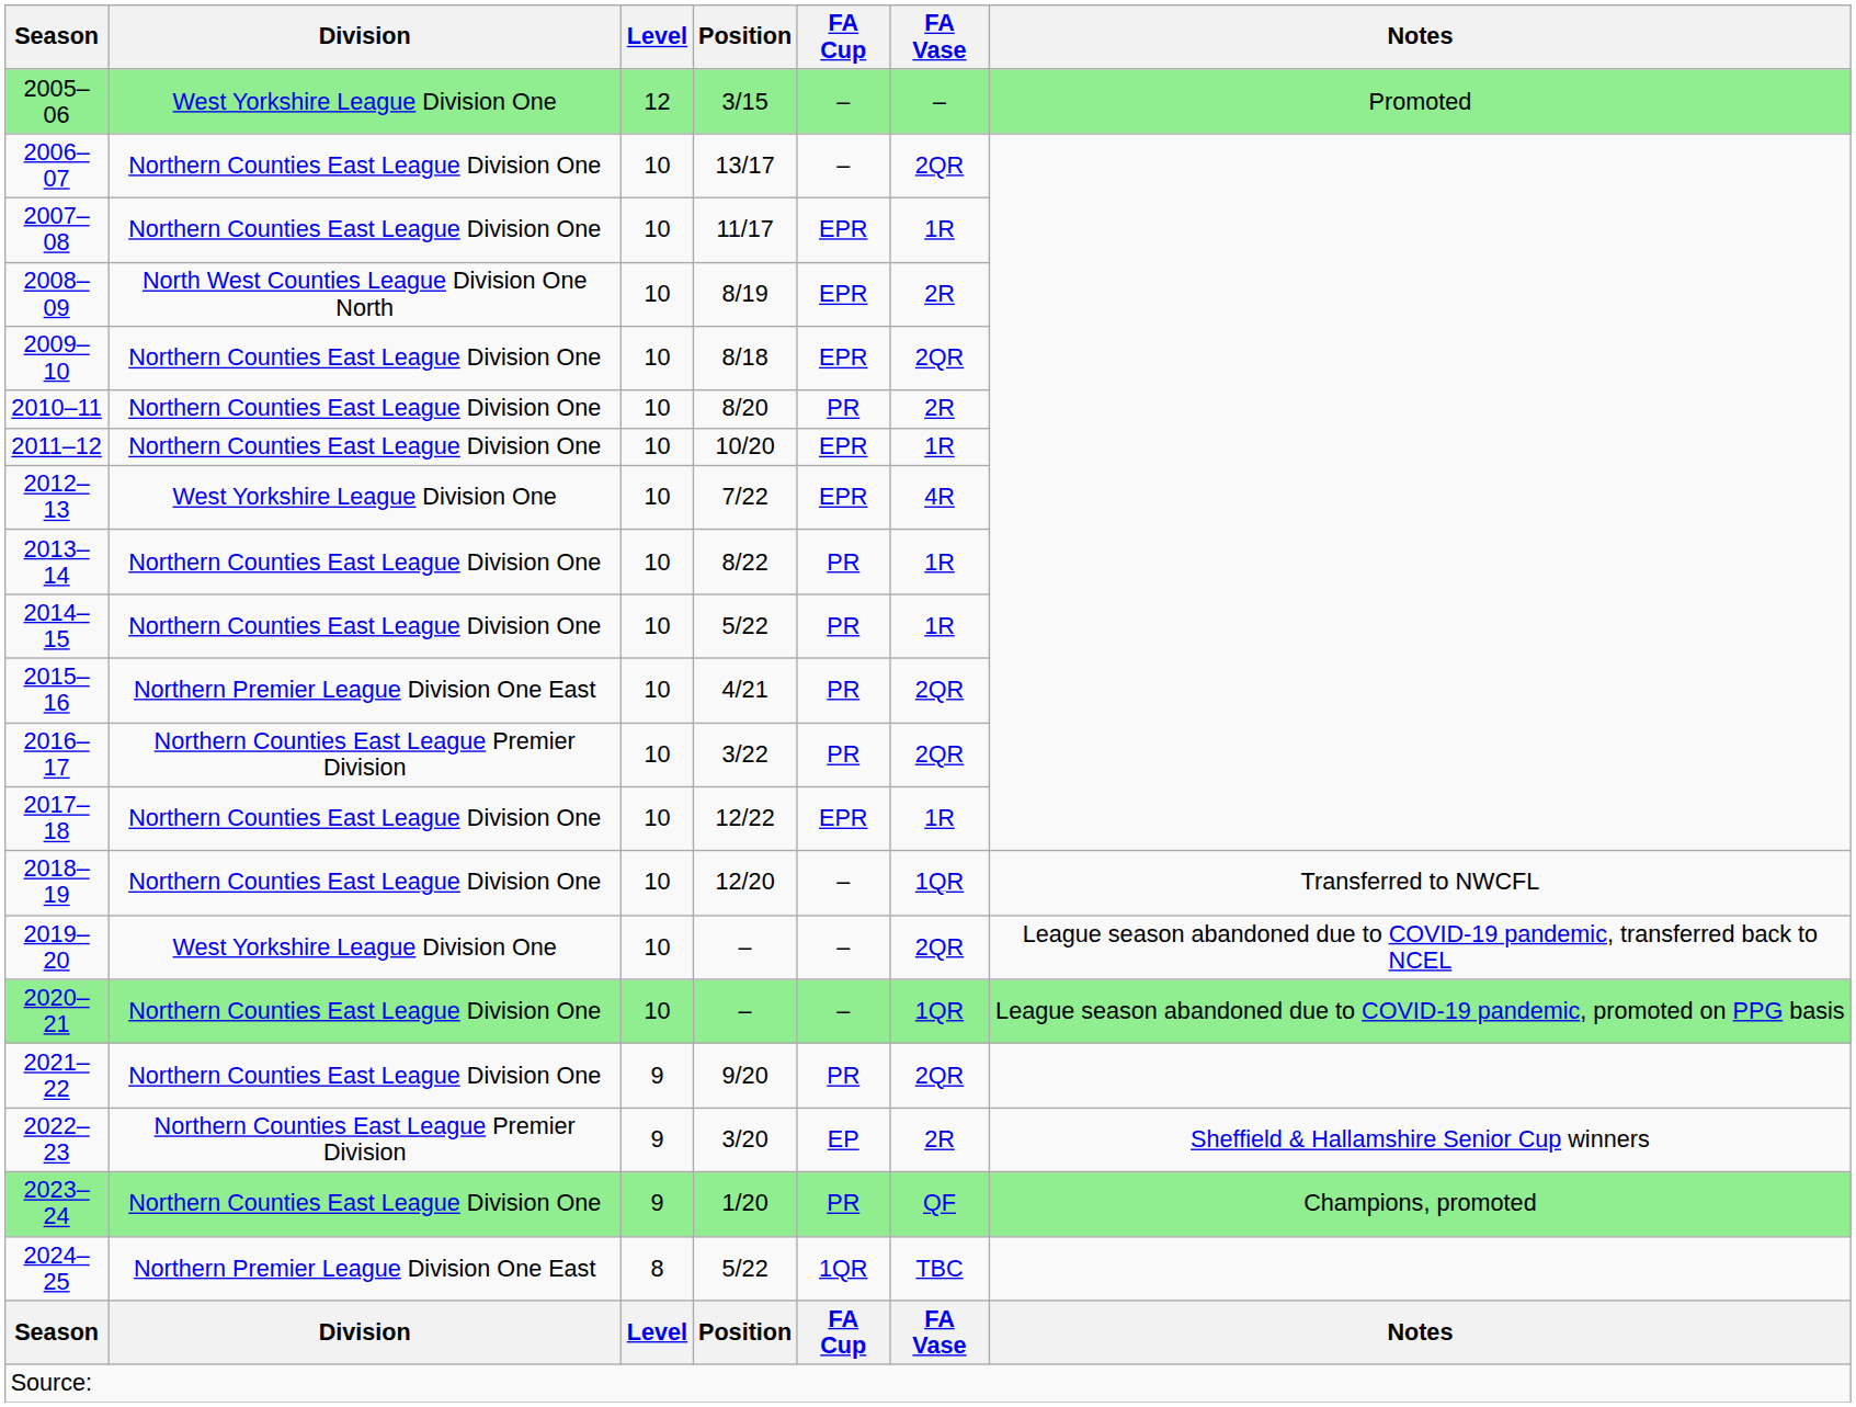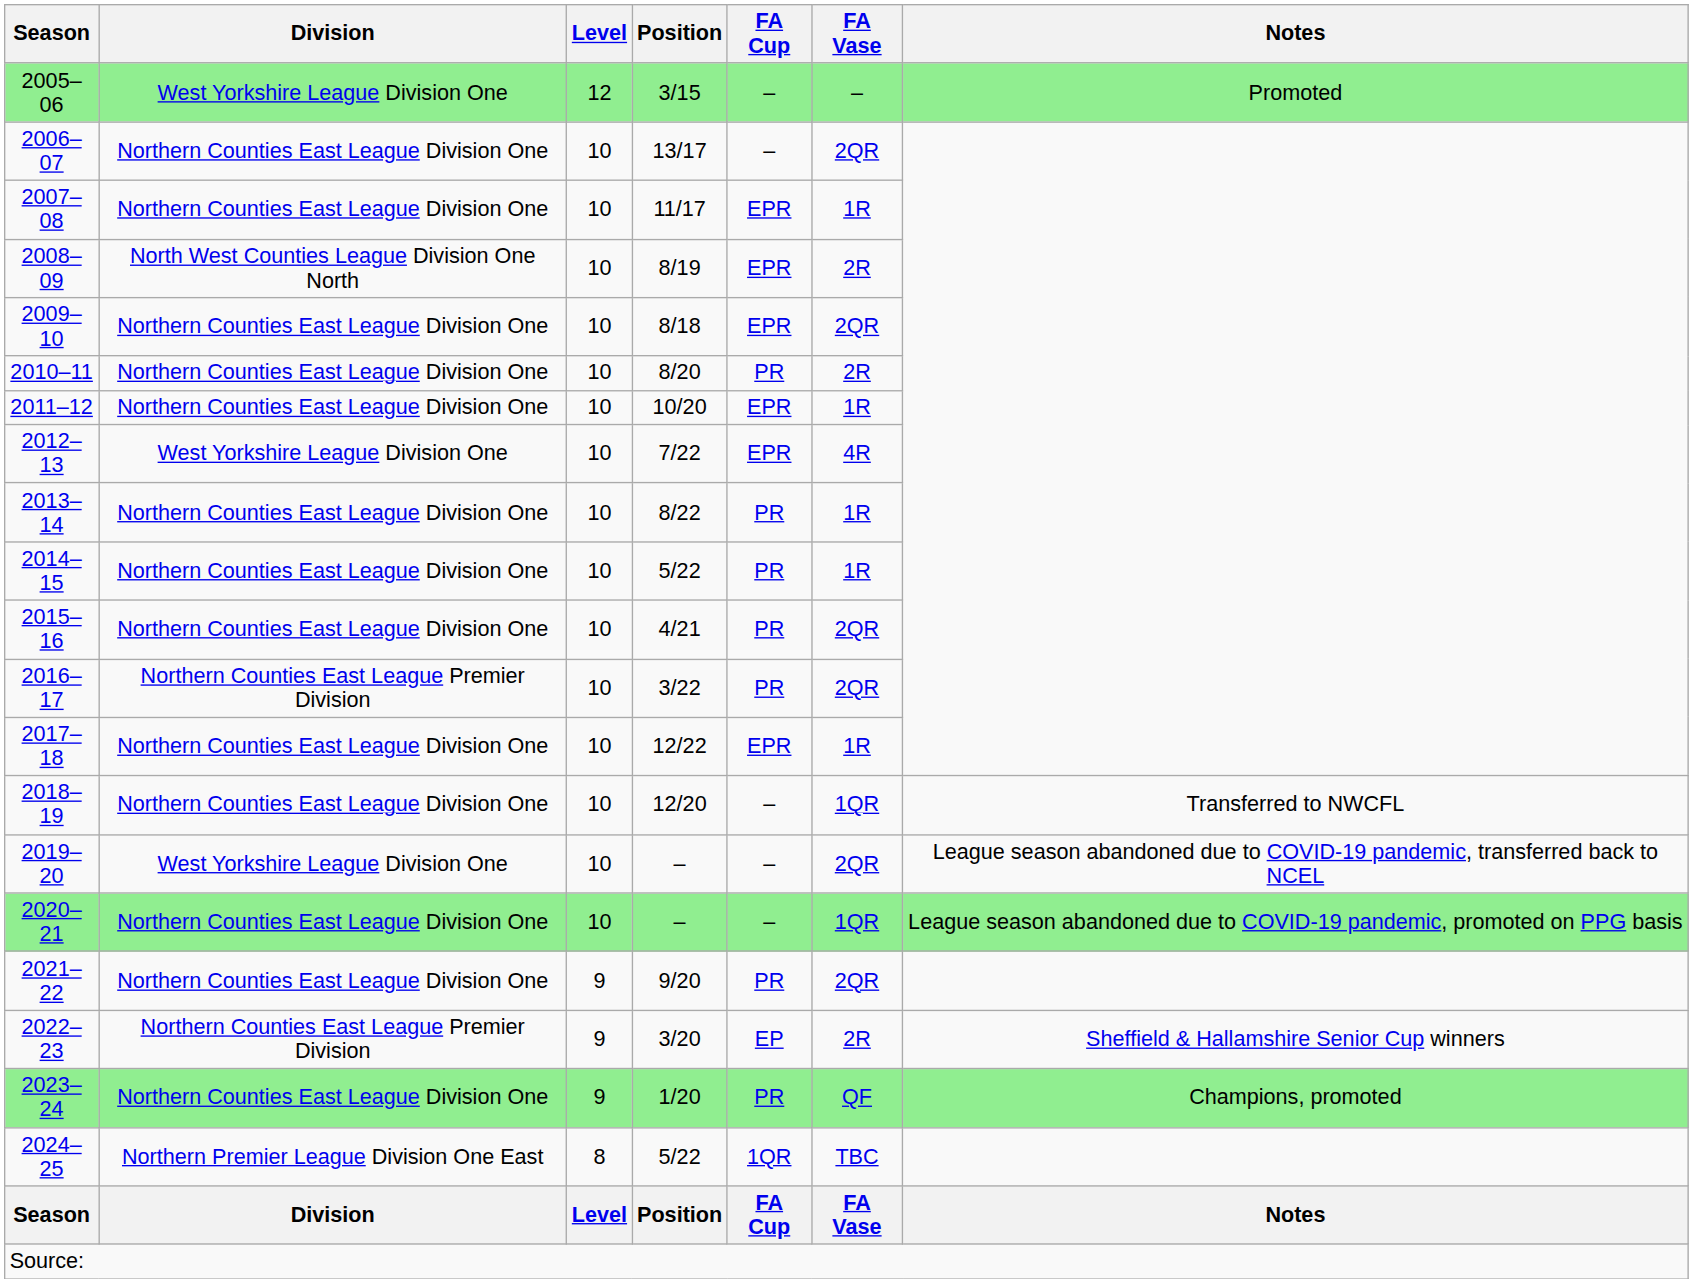 <table class="wikitable collapsible collapsed" style=text-align:center>
 <tr>
 <th>Season</th>
 <th>Division</th>
 <th><a href='#'>Level</a></th>
 <th>Position</th>
 <th><a href='#'>FA Cup</a></th>
 <th><a href='#'>FA Vase</a></th>
 <th>Notes</th>
 </tr>
 <tr style=background:#90EE90>
 <td>2005–06</td>
 <td><a href='#'>West Yorkshire League</a> Division One</td>
 <td>12</td>
 <td>3/15</td>
 <td>–</td>
 <td>–</td>
 <td>Promoted</td>
 </tr>
 <tr>
 <td><a href='#'>2006–07</a></td>
 <td><a href='#'>Northern Counties East League</a> Division One</td>
 <td>10</td>
 <td>13/17</td>
 <td>–</td>
 <td><a href='#'>2QR</a></td>
 </tr>
 <tr>
 <td><a href='#'>2007–08</a></td>
 <td><a href='#'>Northern Counties East League</a> Division One</td>
 <td>10</td>
 <td>11/17</td>
 <td><a href='#'>EPR</a></td>
 <td><a href='#'>1R</a></td>
 </tr>
 <tr>
 <td><a href='#'>2008–09</a></td>
 <td><a href='#'>North West Counties League</a> Division One North</td>
 <td>10</td>
 <td>8/19</td>
 <td><a href='#'>EPR</a></td>
 <td><a href='#'>2R</a></td>
 </tr>
 <tr>
 <td><a href='#'>2009–10</a></td>
 <td><a href='#'>Northern Counties East League</a> Division One</td>
 <td>10</td>
 <td>8/18</td>
 <td><a href='#'>EPR</a></td>
 <td><a href='#'>2QR</a></td>
 </tr>
 <tr>
 <td><a href='#'>2010–11</a></td>
 <td><a href='#'>Northern Counties East League</a> Division One</td>
 <td>10</td>
 <td>8/20</td>
 <td><a href='#'>PR</a></td>
 <td><a href='#'>2R</a></td>
 </tr>
 <tr>
 <td><a href='#'>2011–12</a></td>
 <td><a href='#'>Northern Counties East League</a> Division One</td>
 <td>10</td>
 <td>10/20</td>
 <td><a href='#'>EPR</a></td>
 <td><a href='#'>1R</a></td>
 </tr>
 <tr>
 <td><a href='#'>2012–13</a></td>
 <td><a href='#'>West Yorkshire League</a> Division One</td>
 <td>10</td>
 <td>7/22</td>
 <td><a href='#'>EPR</a></td>
 <td><a href='#'>4R</a></td>
 </tr>
 <tr>
 <td><a href='#'>2013–14</a></td>
 <td><a href='#'>Northern Counties East League</a> Division One</td>
 <td>10</td>
 <td>8/22</td>
 <td><a href='#'>PR</a></td>
 <td><a href='#'>1R</a></td>
 </tr>
 <tr>
 <td><a href='#'>2014–15</a></td>
 <td><a href='#'>Northern Counties East League</a> Division One</td>
 <td>10</td>
 <td>5/22</td>
 <td><a href='#'>PR</a></td>
 <td><a href='#'>1R</a></td>
 </tr>
 <tr>
 <td><a href='#'>2015–16</a></td>
-<td><a href='#'>Northern Premier League</a> Division One East</td>
+<td><a href='#'>Northern Counties East League</a> Division One</td>
 <td>10</td>
 <td>4/21</td>
 <td><a href='#'>PR</a></td>
 <td><a href='#'>2QR</a></td>
 </tr>
 <tr>
 <td><a href='#'>2016–17</a></td>
 <td><a href='#'>Northern Counties East League</a> Premier Division</td>
 <td>10</td>
 <td>3/22</td>
 <td><a href='#'>PR</a></td>
 <td><a href='#'>2QR</a></td>
 </tr>
 <tr>
 <td><a href='#'>2017–18</a></td>
 <td><a href='#'>Northern Counties East League</a> Division One</td>
 <td>10</td>
 <td>12/22</td>
 <td><a href='#'>EPR</a></td>
 <td><a href='#'>1R</a></td>
 </tr>
 <tr>
 <td><a href='#'>2018–19</a></td>
 <td><a href='#'>Northern Counties East League</a> Division One</td>
 <td>10</td>
 <td>12/20</td>
 <td>–</td>
 <td><a href='#'>1QR</a></td>
 <td>Transferred to NWCFL</td>
 </tr>
 <tr>
 <td><a href='#'>2019–20</a></td>
 <td><a href='#'>West Yorkshire League</a> Division One</td>
 <td>10</td>
 <td>–</td>
 <td>–</td>
 <td><a href='#'>2QR</a></td>
 <td>League season abandoned due to <a href='#'>COVID-19 pandemic</a>, transferred back to <a href='#'>NCEL</a></td>
 </tr>
 <tr style=background:#90EE90>
 <td><a href='#'>2020–21</a></td>
 <td><a href='#'>Northern Counties East League</a> Division One</td>
 <td>10</td>
 <td>–</td>
 <td>–</td>
 <td><a href='#'>1QR</a></td>
 <td>League season abandoned due to <a href='#'>COVID-19 pandemic</a>, promoted on <a href='#'>PPG</a> basis</td>
 </tr>
 <tr>
 <td><a href='#'>2021–22</a></td>
 <td><a href='#'>Northern Counties East League</a> Division One</td>
 <td>9</td>
 <td>9/20</td>
 <td><a href='#'>PR</a></td>
 <td><a href='#'>2QR</a></td>
 </tr>
 <tr>
 <td><a href='#'>2022–23</a></td>
 <td><a href='#'>Northern Counties East League</a> Premier Division</td>
 <td>9</td>
 <td>3/20</td>
 <td><a href='#'>EP</a></td>
 <td><a href='#'>2R</a></td>
 <td><a href='#'>Sheffield & Hallamshire Senior Cup</a> winners</td>
 </tr>
 <tr style=background:#90EE90>
 <td><a href='#'>2023–24</a></td>
 <td><a href='#'>Northern Counties East League</a> Division One</td>
 <td>9</td>
 <td>1/20</td>
 <td><a href='#'>PR</a></td>
 <td><a href='#'>QF</a></td>
 <td>Champions, promoted</td>
 </tr>
 <tr>
 <td><a href='#'>2024–25</a></td>
 <td><a href='#'>Northern Premier League</a> Division One East</td>
 <td>8</td>
 <td>5/22</td>
 <td><a href='#'>1QR</a></td>
 <td><a href='#'>TBC</a></td>
 <td></td>
 </tr>
 <tr>
 <th>Season</th>
 <th>Division</th>
 <th><a href='#'>Level</a></th>
 <th>Position</th>
 <th><a href='#'>FA Cup</a></th>
 <th><a href='#'>FA Vase</a></th>
 <th>Notes</th>
 </tr>
 <tr>
 <td align=left colspan=8>Source: </td>
 </tr>
 </table>
